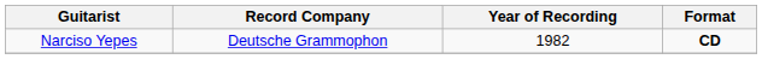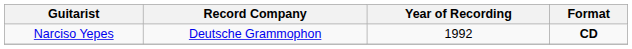 <table class="wikitable" width="800px">
 <tr>
 <th align="center">Guitarist</th>
 <th align="center">Record Company</th>
 <th align="center">Year of Recording</th>
 <th align="center">Format</th>
 </tr>
 <tr>
 <td align="center"><a href='#'>Narciso Yepes</a></td>
 <td align="center"><a href='#'>Deutsche Grammophon</a></td>
-<td align="center">1982</td>
+<td align="center">1992</td>
 <td align="center"><strong>CD</strong></td>
 </tr>
 <tr>
 </tr>
 </table>
